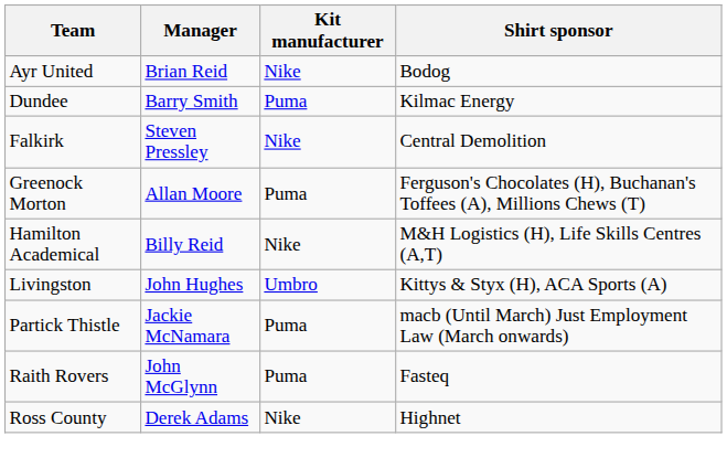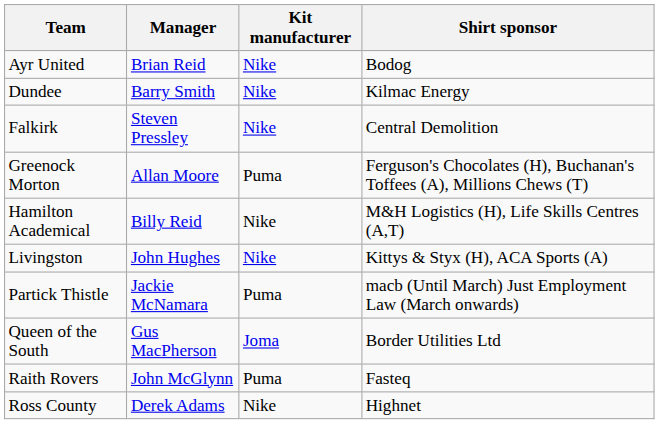 <table class="wikitable">
 <tr>
 <th>Team</th>
 <th>Manager</th>
 <th>Kit manufacturer</th>
 <th>Shirt sponsor</th>
 </tr>
 <tr>
 <td>Ayr United</td>
 <td> <a href='#'>Brian Reid</a></td>
 <td><a href='#'>Nike</a></td>
 <td>Bodog</td>
 </tr>
 <tr>
 <td>Dundee</td>
 <td> <a href='#'>Barry Smith</a></td>
-<td><a href='#'>Puma</a></td>
+<td><a href='#'>Nike</a></td>
 <td>Kilmac Energy</td>
 </tr>
 <tr>
 <td>Falkirk</td>
 <td> <a href='#'>Steven Pressley</a></td>
 <td><a href='#'>Nike</a></td>
 <td>Central Demolition</td>
 </tr>
 <tr>
 <td>Greenock Morton</td>
 <td> <a href='#'>Allan Moore</a></td>
 <td>Puma</td>
 <td>Ferguson's Chocolates (H), Buchanan's Toffees (A), Millions Chews (T)</td>
 </tr>
 <tr>
 <td>Hamilton Academical</td>
 <td> <a href='#'>Billy Reid</a></td>
 <td>Nike</td>
 <td>M&H Logistics (H), Life Skills Centres (A,T)</td>
 </tr>
 <tr>
 <td>Livingston</td>
 <td> <a href='#'>John Hughes</a></td>
-<td><a href='#'>Umbro</a></td>
+<td><a href='#'>Nike</a></td>
 <td>Kittys & Styx (H), ACA Sports (A)</td>
 </tr>
 <tr>
 <td>Partick Thistle</td>
 <td> <a href='#'>Jackie McNamara</a></td>
 <td>Puma</td>
 <td>macb (Until March) Just Employment Law (March onwards)</td>
+</tr>
+<tr>
+<td>Queen of the South</td>
+<td> <a href='#'>Gus MacPherson</a></td>
+<td><a href='#'>Joma</a></td>
+<td>Border Utilities Ltd</td>
 </tr>
 <tr>
 <td>Raith Rovers</td>
 <td> <a href='#'>John McGlynn</a></td>
 <td>Puma</td>
 <td>Fasteq</td>
 </tr>
 <tr>
 <td>Ross County</td>
 <td> <a href='#'>Derek Adams</a></td>
 <td>Nike</td>
 <td>Highnet</td>
 </tr>
 </table>
